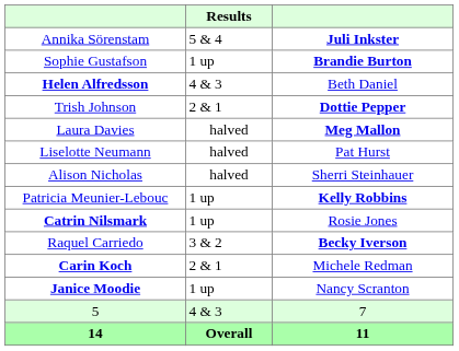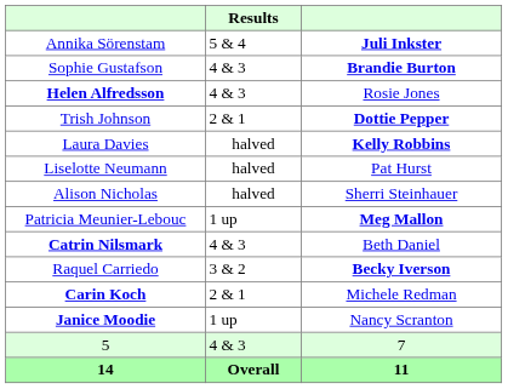 <table border="1" cellpadding="3" style="border-collapse:collapse; text-align:center;">
 <tr style="background:#dfd;">
 <th style="width:12em;"></th>
 <th style="width:5.5em;">Results</th>
 <th style="width:12em;"></th>
 </tr>
 <tr>
 <td><a href='#'>Annika Sörenstam</a></td>
 <td align=left> 5 & 4</td>
 <td><strong><a href='#'>Juli Inkster</a></strong></td>
 </tr>
 <tr>
 <td><a href='#'>Sophie Gustafson</a></td>
-<td align=left> 1 up</td>
+<td align=left> 4 & 3</td>
 <td><strong><a href='#'>Brandie Burton</a></strong></td>
 </tr>
 <tr>
 <td><strong><a href='#'>Helen Alfredsson</a></strong></td>
 <td align=left> 4 & 3</td>
-<td><a href='#'>Beth Daniel</a></td>
+<td><a href='#'>Rosie Jones</a></td>
 </tr>
 <tr>
 <td><a href='#'>Trish Johnson</a></td>
 <td align=left> 2 & 1</td>
 <td><strong><a href='#'>Dottie Pepper</a></strong></td>
 </tr>
 <tr>
 <td><a href='#'>Laura Davies</a></td>
 <td>halved</td>
-<td><strong><a href='#'>Meg Mallon</a></strong></td>
+<td><strong><a href='#'>Kelly Robbins</a></strong></td>
 </tr>
 <tr>
 <td><a href='#'>Liselotte Neumann</a></td>
 <td>halved</td>
 <td><a href='#'>Pat Hurst</a></td>
 </tr>
 <tr>
 <td><a href='#'>Alison Nicholas</a></td>
 <td>halved</td>
 <td><a href='#'>Sherri Steinhauer</a></td>
 </tr>
 <tr>
 <td><a href='#'>Patricia Meunier-Lebouc</a></td>
 <td align=left> 1 up</td>
-<td><strong><a href='#'>Kelly Robbins</a></strong></td>
+<td><strong><a href='#'>Meg Mallon</a></strong></td>
 </tr>
 <tr>
 <td><strong><a href='#'>Catrin Nilsmark</a></strong></td>
-<td align=left> 1 up</td>
-<td><a href='#'>Rosie Jones</a></td>
+<td align=left> 4 & 3</td>
+<td><a href='#'>Beth Daniel</a></td>
 </tr>
 <tr>
 <td><a href='#'>Raquel Carriedo</a></td>
 <td align=left> 3 & 2</td>
 <td><strong><a href='#'>Becky Iverson</a></strong></td>
 </tr>
 <tr>
 <td><strong><a href='#'>Carin Koch</a></strong></td>
 <td align=left> 2 & 1</td>
 <td><a href='#'>Michele Redman</a></td>
 </tr>
 <tr>
 <td><strong><a href='#'>Janice Moodie</a></strong></td>
 <td align=left> 1 up</td>
 <td><a href='#'>Nancy Scranton</a></td>
 </tr>
 <tr style="background:#dfd;">
 <td>5</td>
 <td align=left> 4 & 3</td>
 <td>7</td>
 </tr>
 <tr style="background:#afa;">
 <th>14</th>
 <th>Overall</th>
 <th>11</th>
 </tr>
 </table>
